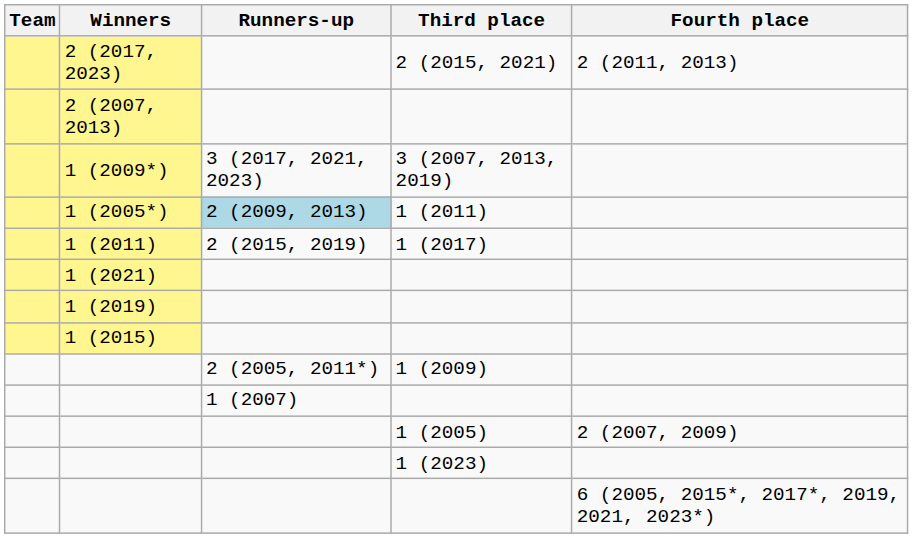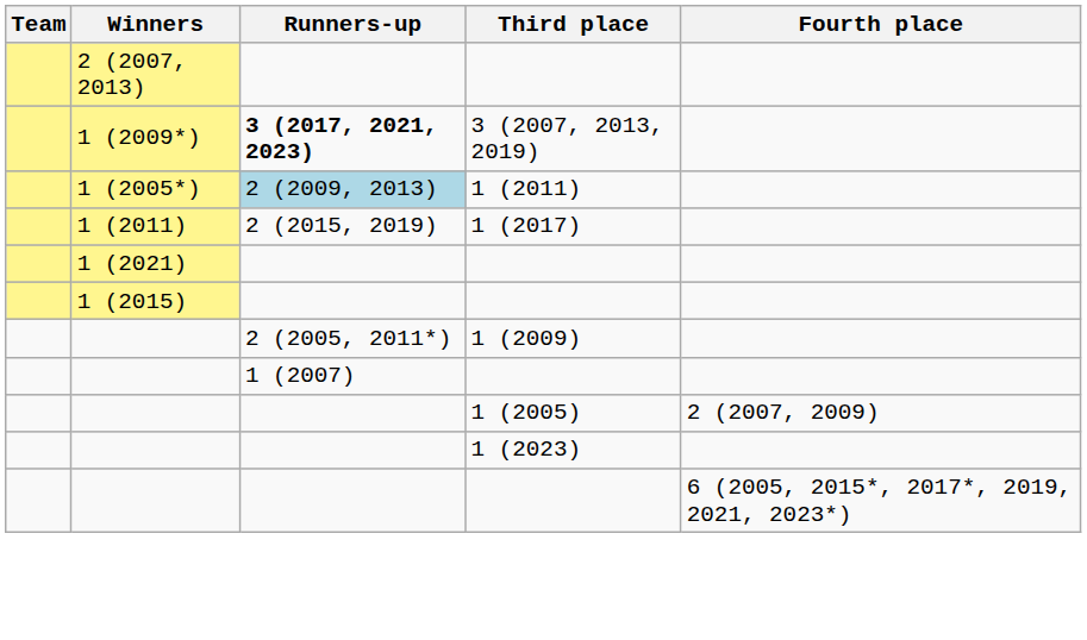 <table class="wikitable sortable">
 <tr>
 <th>Team</th>
 <th>Winners</th>
 <th>Runners-up</th>
 <th>Third place</th>
 <th>Fourth place</th>
-</tr>
-<tr>
-<td style=background:#FFF68F></td>
-<td style=background:#FFF68F>2 (2017, 2023)</td>
-<td></td>
-<td>2 (2015, 2021)</td>
-<td>2 (2011, 2013)</td>
 </tr>
 <tr>
 <td style=background:#FFF68F></td>
 <td style=background:#FFF68F>2 (2007, 2013)</td>
 <td></td>
 <td></td>
 <td></td>
 </tr>
 <tr>
 <td style=background:#FFF68F></td>
 <td style=background:#FFF68F>1 (2009*)</td>
-<td>3 (2017, 2021, 2023)</td>
+<td><strong>3 (2017, 2021, 2023)</strong></td>
 <td>3 (2007, 2013, 2019)</td>
 <td></td>
 </tr>
 <tr>
 <td style=background:#FFF68F></td>
 <td style=background:#FFF68F>1 (2005*)</td>
 <td style="background: lightblue;">2 (2009, 2013)</td>
 <td>1 (2011)</td>
 <td></td>
 </tr>
 <tr>
 <td style=background:#FFF68F></td>
 <td style=background:#FFF68F>1 (2011)</td>
 <td>2 (2015, 2019)</td>
 <td>1 (2017)</td>
 <td></td>
 </tr>
 <tr>
 <td style=background:#FFF68F></td>
 <td style=background:#FFF68F>1 (2021)</td>
-<td></td>
-<td></td>
-<td></td>
-</tr>
-<tr>
-<td style=background:#FFF68F></td>
-<td style=background:#FFF68F>1 (2019)</td>
 <td></td>
 <td></td>
 <td></td>
 </tr>
 <tr>
 <td style=background:#FFF68F></td>
 <td style=background:#FFF68F>1 (2015)</td>
 <td></td>
 <td></td>
 <td></td>
 </tr>
 <tr>
 <td></td>
 <td></td>
 <td>2 (2005, 2011*)</td>
 <td>1 (2009)</td>
 <td></td>
 </tr>
 <tr>
 <td></td>
 <td></td>
 <td>1 (2007)</td>
 <td></td>
 <td></td>
 </tr>
 <tr>
 <td></td>
 <td></td>
 <td></td>
 <td>1 (2005)</td>
 <td>2 (2007, 2009)</td>
 </tr>
 <tr>
 <td></td>
 <td></td>
 <td></td>
 <td>1 (2023)</td>
 <td></td>
 </tr>
 <tr>
 <td></td>
 <td></td>
 <td></td>
 <td></td>
 <td>6 (2005, 2015*, 2017*, 2019, 2021, 2023*)</td>
 </tr>
 </table>
